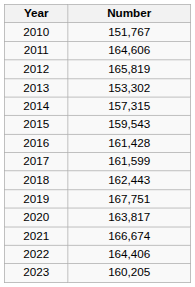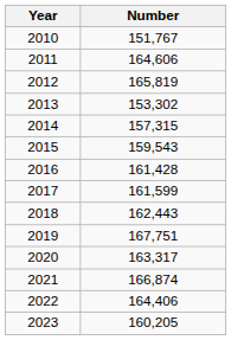 <table class="wikitable">
 <tr>
 <th scope="col" style="width:80px;">Year</th>
 <th scope="col" style="width:160px;">Number</th>
 </tr>
 <tr align=center>
 <td>2010</td>
 <td>151,767</td>
 </tr>
 <tr align=center>
 <td>2011</td>
 <td>164,606</td>
 </tr>
 <tr align=center>
 <td>2012</td>
 <td>165,819</td>
 </tr>
 <tr align=center>
 <td>2013</td>
 <td>153,302</td>
 </tr>
 <tr align=center>
 <td>2014</td>
 <td>157,315</td>
 </tr>
 <tr align=center>
 <td>2015</td>
 <td>159,543</td>
 </tr>
 <tr align=center>
 <td>2016</td>
 <td>161,428</td>
 </tr>
 <tr align=center>
 <td>2017</td>
 <td>161,599</td>
 </tr>
 <tr align=center>
 <td>2018</td>
 <td>162,443</td>
 </tr>
 <tr align=center>
 <td>2019</td>
 <td>167,751</td>
 </tr>
 <tr align=center>
 <td>2020</td>
-<td>163,817</td>
+<td>163,317</td>
 </tr>
 <tr align=center>
 <td>2021</td>
-<td>166,674</td>
+<td>166,874</td>
 </tr>
 <tr align=center>
 <td>2022</td>
 <td>164,406</td>
 </tr>
 <tr align=center>
 <td>2023</td>
 <td>160,205</td>
 </tr>
 </table>
